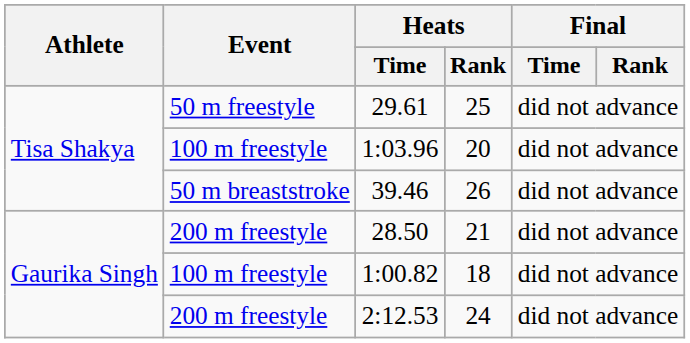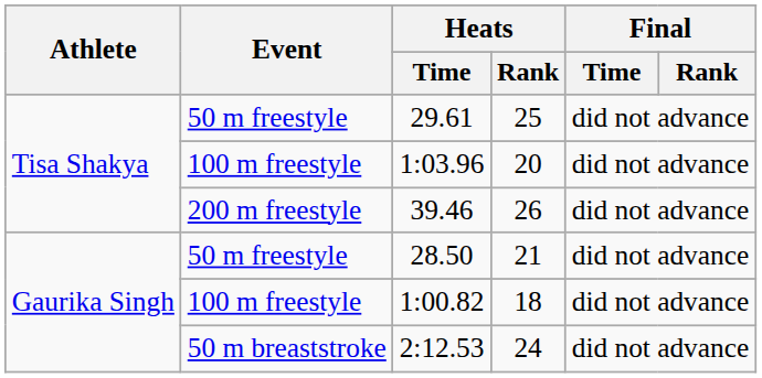 <table class=wikitable style=font-size:90%;text-align:center>
 <tr>
 <th rowspan="2">Athlete</th>
 <th rowspan="2">Event</th>
 <th colspan="2">Heats</th>
 <th colspan="2">Final</th>
 </tr>
 <tr style="font-size:95%">
 <th>Time</th>
 <th>Rank</th>
 <th>Time</th>
 <th>Rank</th>
 </tr>
 <tr>
 <td align=left rowspan=3><a href='#'>Tisa Shakya</a></td>
 <td align=left><a href='#'>50 m freestyle</a></td>
 <td>29.61</td>
 <td>25</td>
 <td colspan=2>did not advance</td>
 </tr>
 <tr>
 <td align=left><a href='#'>100 m freestyle</a></td>
 <td>1:03.96</td>
 <td>20</td>
 <td colspan=2>did not advance</td>
 </tr>
 <tr>
-<td align=left><a href='#'>50 m breaststroke</a></td>
+<td align=left><a href='#'>200 m freestyle</a></td>
 <td>39.46</td>
 <td>26</td>
 <td colspan=2>did not advance</td>
 </tr>
 <tr>
 <td align=left rowspan=3><a href='#'>Gaurika Singh</a></td>
-<td align=left><a href='#'>200 m freestyle</a></td>
+<td align=left><a href='#'>50 m freestyle</a></td>
 <td>28.50</td>
 <td>21</td>
 <td colspan=2>did not advance</td>
 </tr>
 <tr>
 <td align=left><a href='#'>100 m freestyle</a></td>
 <td>1:00.82</td>
 <td>18</td>
 <td colspan=2>did not advance</td>
 </tr>
 <tr>
-<td align=left><a href='#'>200 m freestyle</a></td>
+<td align=left><a href='#'>50 m breaststroke</a></td>
 <td>2:12.53</td>
 <td>24</td>
 <td colspan=2>did not advance</td>
 </tr>
 </table>
